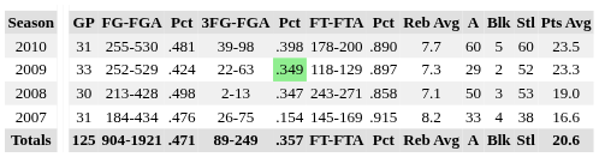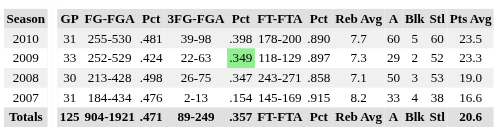 <table BORDER="0" CELLPADDING="3" CELLSPACING="0">
 <tr ALIGN="center" bgcolor="#e0e0e0">
 <th colspan="1" bgcolor="#ffffff"></th>
 <th rowspan="99" bgcolor="#ffffff"></th>
 <th rowspan="99" bgcolor="#ffffff"></th>
 </tr>
 <tr ALIGN="center" bgcolor="#e0e0e0">
 <th>Season</th>
 <th>GP</th>
 <th>FG-FGA</th>
 <th>Pct</th>
 <th>3FG-FGA</th>
 <th>Pct</th>
 <th>FT-FTA</th>
 <th>Pct</th>
 <th>Reb Avg</th>
 <th>A</th>
 <th>Blk</th>
 <th>Stl</th>
 <th>Pts Avg</th>
 </tr>
 <tr ALIGN="center" bgcolor="#f0f0f0">
 <td>2010</td>
 <td>31</td>
 <td>255-530</td>
 <td>.481</td>
 <td>39-98</td>
 <td>.398</td>
 <td>178-200</td>
 <td>.890</td>
 <td>7.7</td>
 <td>60</td>
 <td>5</td>
 <td>60</td>
 <td>23.5</td>
 </tr>
 <tr ALIGN="center">
 <td>2009</td>
 <td>33</td>
 <td>252-529</td>
 <td>.424</td>
 <td>22-63</td>
 <td style="background: lightgreen;">.349</td>
 <td>118-129</td>
 <td>.897</td>
 <td>7.3</td>
 <td>29</td>
 <td>2</td>
 <td>52</td>
 <td>23.3</td>
 </tr>
 <tr ALIGN="center" bgcolor="#f0f0f0">
 <td>2008</td>
 <td>30</td>
 <td>213-428</td>
 <td>.498</td>
-<td>2-13</td>
+<td>26-75</td>
 <td>.347</td>
 <td>243-271</td>
 <td>.858</td>
 <td>7.1</td>
 <td>50</td>
 <td>3</td>
 <td>53</td>
 <td>19.0</td>
 </tr>
 <tr ALIGN="center">
 <td>2007</td>
 <td>31</td>
 <td>184-434</td>
 <td>.476</td>
-<td>26-75</td>
+<td>2-13</td>
 <td>.154</td>
 <td>145-169</td>
 <td>.915</td>
 <td>8.2</td>
 <td>33</td>
 <td>4</td>
 <td>38</td>
 <td>16.6</td>
 </tr>
 <tr ALIGN="center" bgcolor="#e0e0e0">
 <th colspan="1.5">Totals</th>
 <th>125</th>
 <th>904-1921</th>
 <th>.471</th>
 <th>89-249</th>
 <th>.357</th>
 <th>FT-FTA</th>
 <th>Pct</th>
 <th>Reb Avg</th>
 <th>A</th>
 <th>Blk</th>
 <th>Stl</th>
 <th>20.6</th>
 </tr>
 </table>
